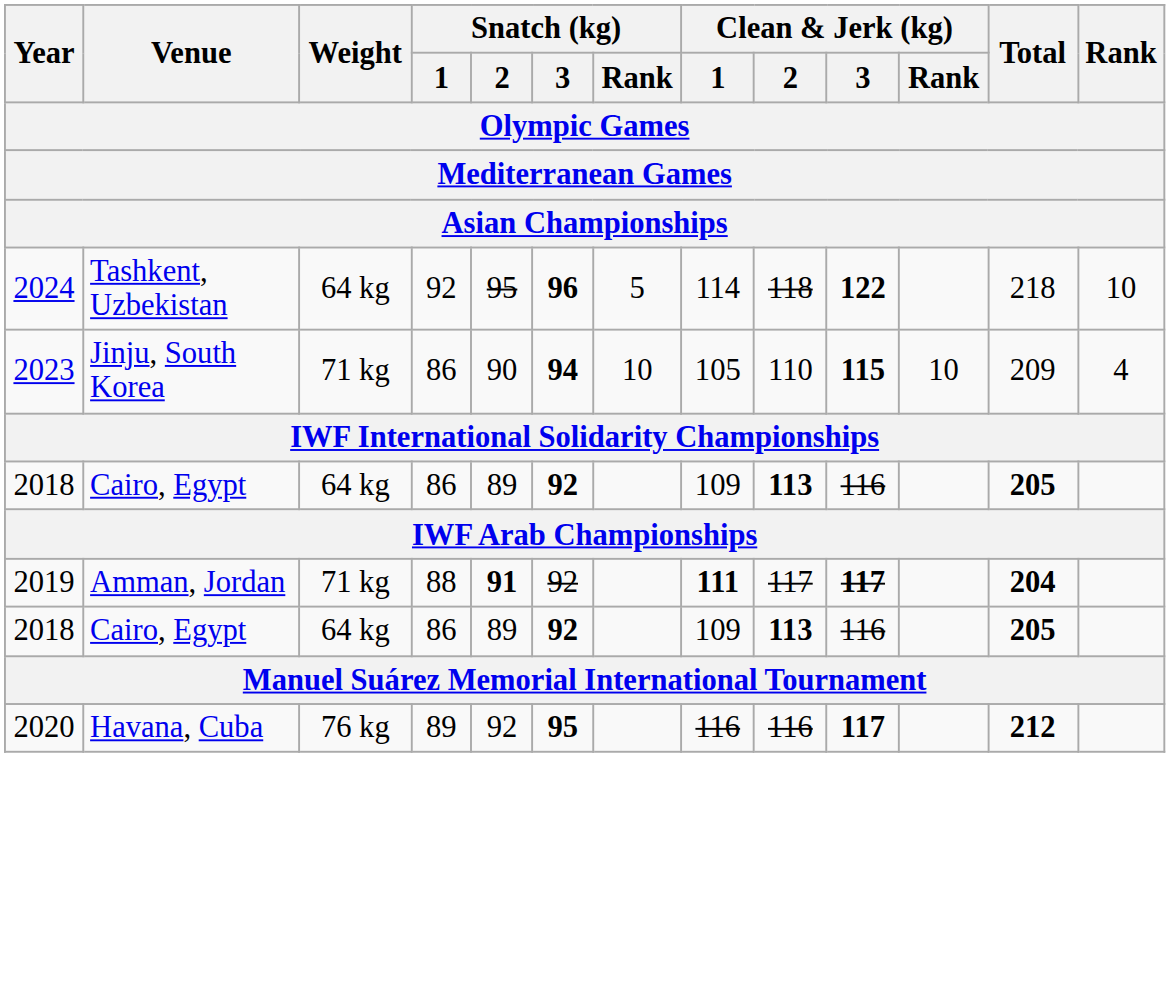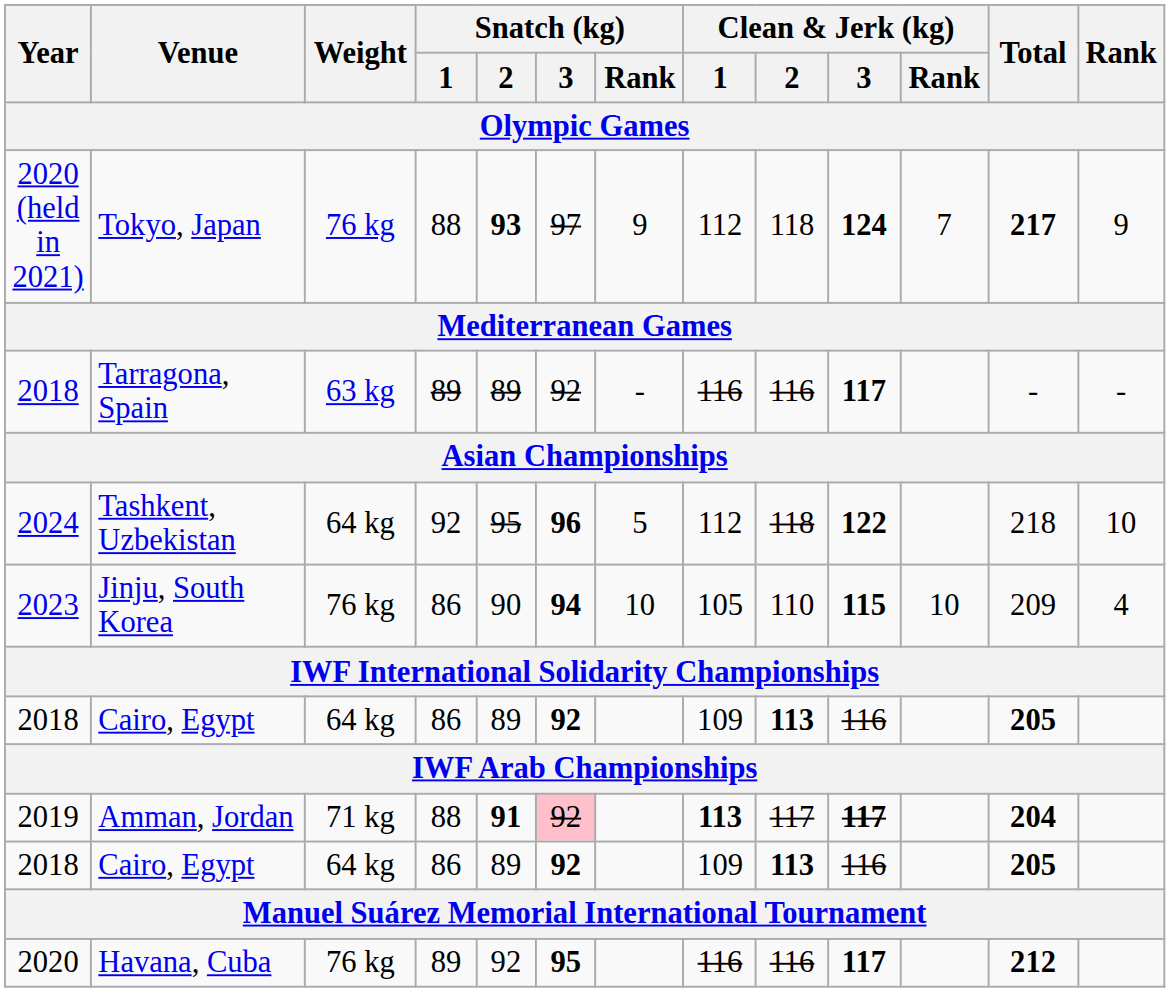 <table class="wikitable" style="text-align:center;">
 <tr>
 <th rowspan=2 width=40>Year</th>
 <th rowspan=2 width=250>Venue</th>
 <th rowspan=2 width=60>Weight</th>
 <th colspan=4>Snatch (kg)</th>
 <th colspan=4>Clean & Jerk (kg)</th>
 <th rowspan=2 width=60>Total</th>
 <th rowspan=2 width=40>Rank</th>
 </tr>
 <tr>
 <th width=60>1</th>
 <th width=60>2</th>
 <th width=60>3</th>
 <th width=45>Rank</th>
 <th width=60>1</th>
 <th width=60>2</th>
 <th width=60>3</th>
 <th width=45>Rank</th>
 </tr>
 <tr>
 <th colspan=13><a href='#'>Olympic Games</a></th>
 </tr>
 <tr>
+<td><a href='#'>2020 (held in 2021)</a></td>
+<td align="left"> <a href='#'>Tokyo</a>, <a href='#'>Japan</a></td>
+<td><a href='#'> 76 kg</a></td>
+<td>88</td>
+<td><strong>93</strong></td>
+<td><s>97</s></td>
+<td>9</td>
+<td>112</td>
+<td>118</td>
+<td><strong>124</strong></td>
+<td>7</td>
+<td><strong>217</strong></td>
+<td>9</td>
+</tr>
+<tr>
 <th colspan=13><a href='#'>Mediterranean Games</a></th>
+</tr>
+<tr>
+<td><a href='#'>2018</a></td>
+<td align="left"> <a href='#'>Tarragona</a>, <a href='#'>Spain</a></td>
+<td><a href='#'> 63 kg</a></td>
+<td><s>89</s></td>
+<td><s>89</s></td>
+<td><s>92</s></td>
+<td>-</td>
+<td><s>116</s></td>
+<td><s>116</s></td>
+<td><strong>117</strong></td>
+<td></td>
+<td>-</td>
+<td>-</td>
 </tr>
 <tr>
 <th colspan=13><a href='#'>Asian Championships</a></th>
 </tr>
 <tr>
 <td><a href='#'>2024</a></td>
 <td align="left"> <a href='#'>Tashkent</a>, <a href='#'>Uzbekistan</a></td>
 <td>64 kg</td>
 <td>92</td>
 <td><s>95</s></td>
 <td><strong>96</strong></td>
 <td>5</td>
-<td>114</td>
+<td>112</td>
 <td><s>118</s></td>
 <td><strong>122</strong></td>
 <td></td>
 <td>218</td>
 <td>10</td>
 </tr>
 <tr>
 <td><a href='#'>2023</a></td>
 <td align="left"> <a href='#'>Jinju</a>, <a href='#'>South Korea</a></td>
-<td>71 kg</td>
+<td>76 kg</td>
 <td>86</td>
 <td>90</td>
 <td><strong>94</strong></td>
 <td>10</td>
 <td>105</td>
 <td>110</td>
 <td><strong>115</strong></td>
 <td>10</td>
 <td>209</td>
 <td>4</td>
 </tr>
 <tr>
 <th colspan=13><a href='#'>IWF International Solidarity Championships</a></th>
 </tr>
 <tr>
 <td>2018</td>
 <td align="left"> <a href='#'>Cairo</a>, <a href='#'>Egypt</a></td>
 <td>64 kg</td>
 <td>86</td>
 <td>89</td>
 <td><strong>92</strong></td>
 <td></td>
 <td>109</td>
 <td><strong>113</strong></td>
 <td><s>116</s></td>
 <td></td>
 <td><strong>205</strong></td>
 <td></td>
 </tr>
 <tr>
 <th colspan=13><a href='#'>IWF Arab Championships</a></th>
 </tr>
 <tr>
 <td>2019</td>
 <td align="left"> <a href='#'>Amman</a>, <a href='#'>Jordan</a></td>
 <td>71 kg</td>
 <td>88</td>
 <td><strong>91</strong></td>
-<td><s>92</s></td>
+<td style="background: pink;"><s>92</s></td>
 <td></td>
-<td><strong>111</strong></td>
+<td><strong>113</strong></td>
 <td><s>117</s></td>
 <td><strong><s>117</s></strong></td>
 <td></td>
 <td><strong>204</strong></td>
 <td></td>
 </tr>
 <tr>
 <td>2018</td>
 <td align="left"> <a href='#'>Cairo</a>, <a href='#'>Egypt</a></td>
 <td>64 kg</td>
 <td>86</td>
 <td>89</td>
 <td><strong>92</strong></td>
 <td></td>
 <td>109</td>
 <td><strong>113</strong></td>
 <td><s>116</s></td>
 <td></td>
 <td><strong>205</strong></td>
 <td></td>
 </tr>
 <tr>
 <th colspan=13><a href='#'>Manuel Suárez Memorial International Tournament</a></th>
 </tr>
 <tr>
 <td>2020</td>
 <td align="left"> <a href='#'>Havana</a>, <a href='#'>Cuba</a></td>
 <td>76 kg</td>
 <td>89</td>
 <td>92</td>
 <td><strong>95</strong></td>
 <td></td>
 <td><s>116</s></td>
 <td><s>116</s></td>
 <td><strong>117</strong></td>
 <td></td>
 <td><strong>212</strong></td>
 <td></td>
 </tr>
 </table>
